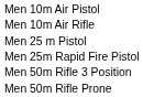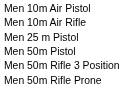 <table>
 <tr>
 <td>Men 10m Air Pistol</td>
 <td></td>
 <td></td>
 <td></td>
 </tr>
 <tr>
 <td>Men 10m Air Rifle</td>
 <td></td>
 <td></td>
 <td></td>
 </tr>
 <tr>
 <td>Men 25 m Pistol</td>
 <td></td>
 <td></td>
 <td></td>
 </tr>
 <tr>
-<td>Men 25m Rapid Fire Pistol</td>
+<td>Men 50m Pistol</td>
 <td></td>
 <td></td>
 <td></td>
 </tr>
 <tr>
 <td>Men 50m Rifle 3 Position</td>
 <td></td>
 <td></td>
 <td></td>
 </tr>
 <tr>
 <td>Men 50m Rifle Prone</td>
 <td></td>
 <td></td>
 <td></td>
 </tr>
 </table>
